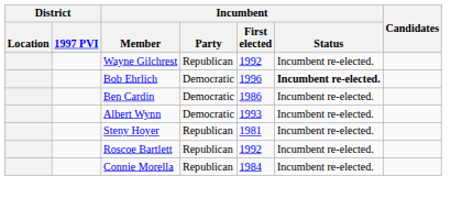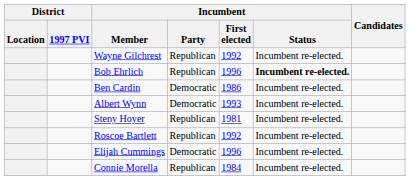 <table class="wikitable sortable">
 <tr>
 <th colspan=2>District</th>
 <th colspan=4>Incumbent</th>
 <th rowspan=2 class="unsortable">Candidates</th>
 </tr>
 <tr valign=bottom>
 <th>Location</th>
 <th><a href='#'>1997 PVI</a></th>
 <th>Member</th>
 <th>Party</th>
 <th>First<br>elected</th>
 <th>Status</th>
 </tr>
 <tr>
 <th></th>
 <td></td>
 <td><a href='#'>Wayne Gilchrest</a></td>
 <td>Republican</td>
 <td><a href='#'>1992</a></td>
 <td>Incumbent re-elected.</td>
 <td nowrap></td>
 </tr>
 <tr>
 <th></th>
 <td></td>
 <td><a href='#'>Bob Ehrlich</a></td>
-<td>Democratic</td>
+<td>Republican</td>
 <td><a href='#'>1996</a></td>
 <td><strong>Incumbent re-elected.</strong></td>
 <td nowrap></td>
 </tr>
 <tr>
 <th></th>
 <td></td>
 <td><a href='#'>Ben Cardin</a></td>
 <td>Democratic</td>
 <td><a href='#'>1986</a></td>
 <td>Incumbent re-elected.</td>
 <td nowrap></td>
 </tr>
 <tr>
 <th></th>
 <td></td>
 <td><a href='#'>Albert Wynn</a></td>
 <td>Democratic</td>
 <td><a href='#'>1993</a></td>
 <td>Incumbent re-elected.</td>
 <td nowrap></td>
 </tr>
 <tr>
 <th></th>
 <td></td>
 <td><a href='#'>Steny Hoyer</a></td>
 <td>Republican</td>
 <td><a href='#'>1981</a></td>
 <td>Incumbent re-elected.</td>
 <td nowrap></td>
 </tr>
 <tr>
 <th></th>
 <td></td>
 <td><a href='#'>Roscoe Bartlett</a></td>
 <td>Republican</td>
 <td><a href='#'>1992</a></td>
 <td>Incumbent re-elected.</td>
 <td nowrap></td>
 </tr>
 <tr>
 <th></th>
 <td></td>
+<td><a href='#'>Elijah Cummings</a></td>
+<td>Democratic</td>
+<td><a href='#'>1996</a></td>
+<td>Incumbent re-elected.</td>
+<td nowrap></td>
+</tr>
+<tr>
+<th></th>
+<td></td>
 <td><a href='#'>Connie Morella</a></td>
 <td>Republican</td>
 <td><a href='#'>1984</a></td>
 <td>Incumbent re-elected.</td>
 <td nowrap></td>
 </tr>
 </table>
